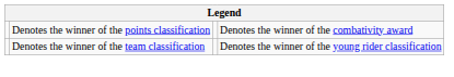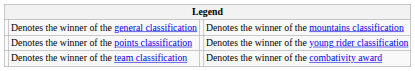 <table class="wikitable">
 <tr>
 <th colspan="4">Legend</th>
 </tr>
 <tr>
 <td></td>
+<td>Denotes the winner of the <a href='#'>general classification</a></td>
+<td></td>
+<td>Denotes the winner of the <a href='#'>mountains classification</a></td>
+</tr>
+<tr>
+<td></td>
 <td>Denotes the winner of the <a href='#'>points classification</a></td>
 <td></td>
-<td>Denotes the winner of the <a href='#'>combativity award</a></td>
+<td>Denotes the winner of the <a href='#'>young rider classification</a></td>
 </tr>
 <tr>
 <td></td>
 <td>Denotes the winner of the <a href='#'>team classification</a></td>
 <td></td>
-<td>Denotes the winner of the <a href='#'>young rider classification</a></td>
+<td>Denotes the winner of the <a href='#'>combativity award</a></td>
 </tr>
 </table>
